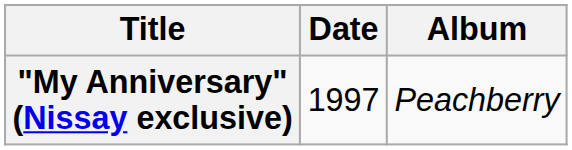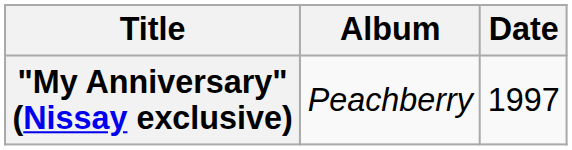 <table class="wikitable plainrowheaders" style="text-align:center;" style="text-align:center;">
 <tr>
 <th scope="col" rowspan="1">Title</th>
+<th scope="col" rowspan="1">Album</th>
 <th scope="col" rowspan="1">Date</th>
-<th scope="col" rowspan="1">Album</th>
 </tr>
 <tr>
 <th scope="row">"My Anniversary"<br>(<a href='#'>Nissay</a> exclusive)</th>
+<td><em>Peachberry</em></td>
 <td>1997</td>
-<td><em>Peachberry</em></td>
 </tr>
 </table>
